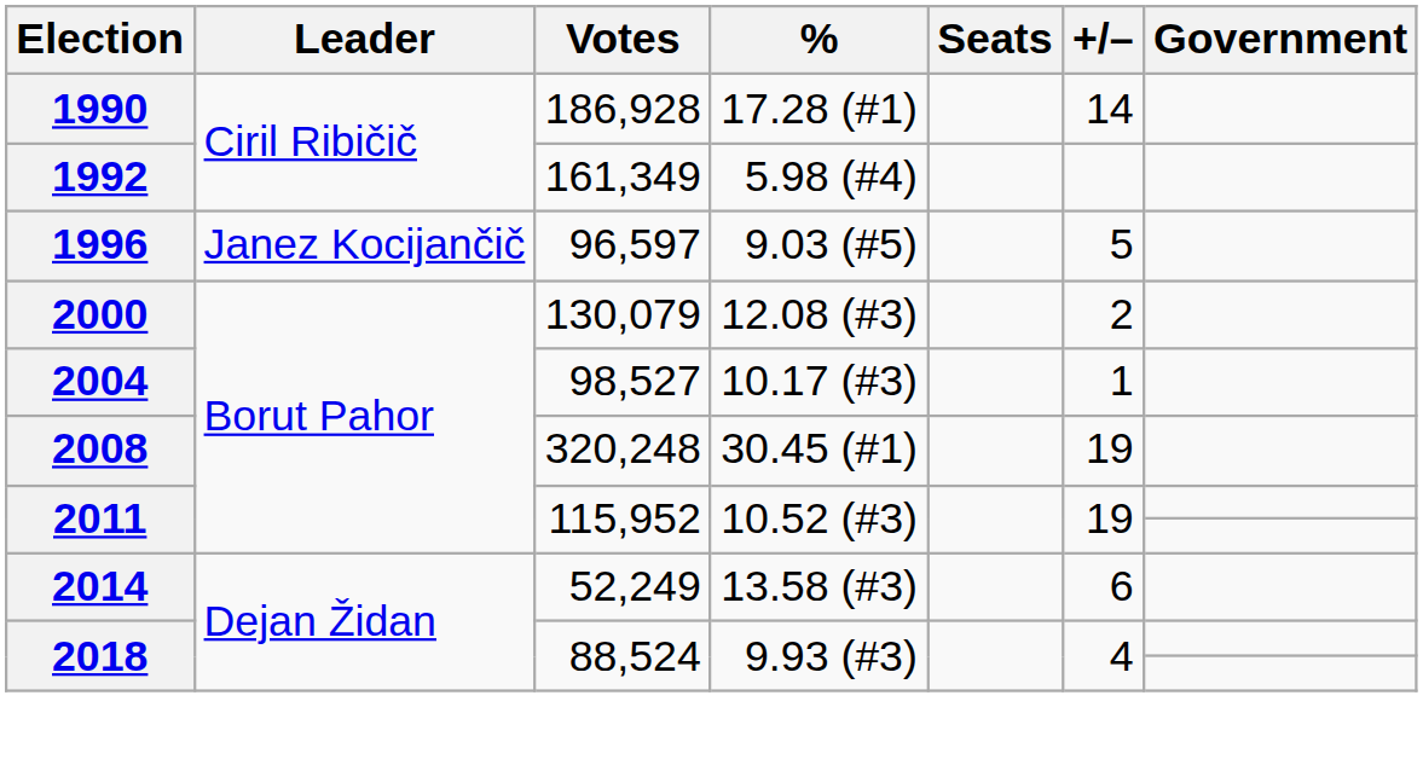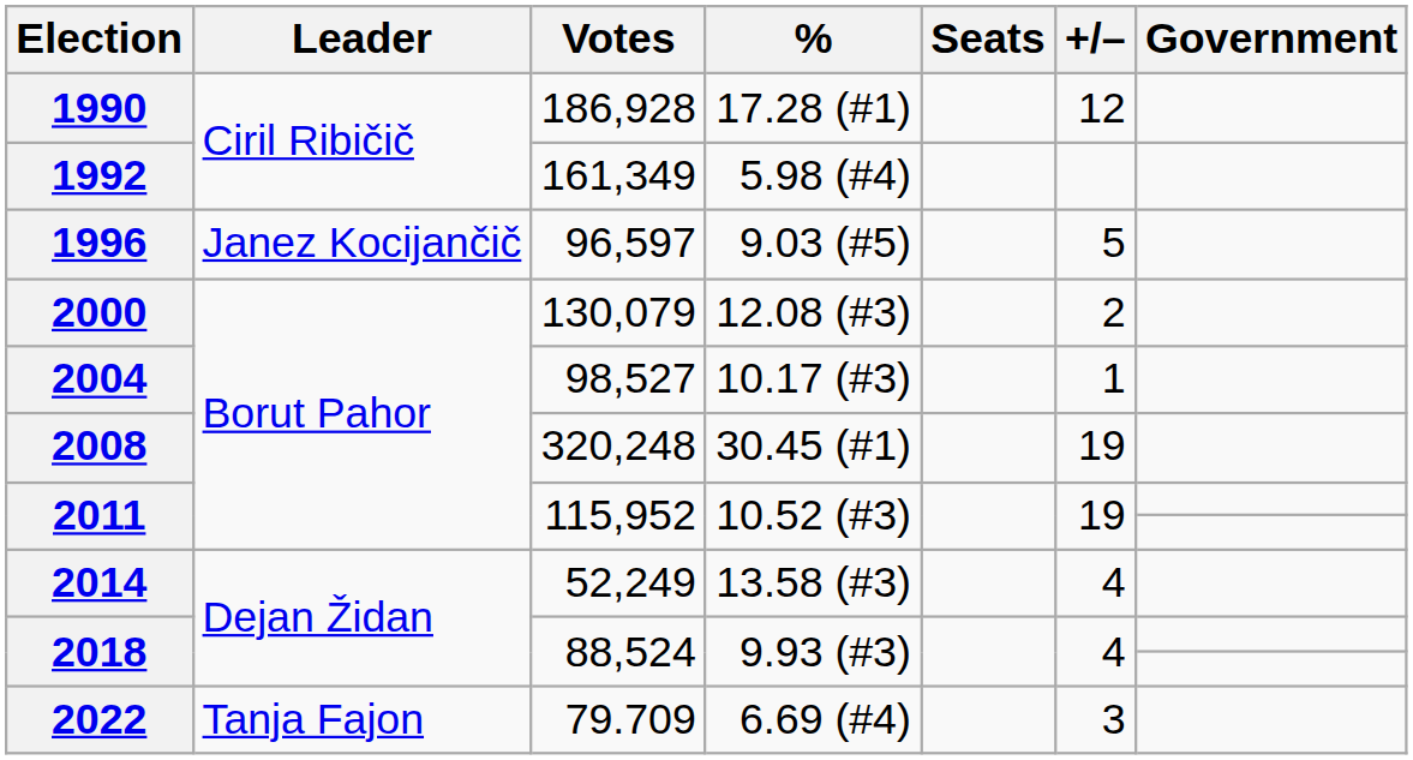 <table class=wikitable style="text-align: right;">
 <tr>
 <th>Election</th>
 <th>Leader</th>
 <th>Votes</th>
 <th>%</th>
 <th>Seats</th>
 <th>+/–</th>
 <th>Government</th>
 </tr>
 <tr>
 <th><a href='#'>1990</a></th>
 <td rowspan="2" align="left"><a href='#'>Ciril Ribičič</a></td>
 <td>186,928</td>
 <td>17.28 (#1)</td>
 <td></td>
-<td> 14</td>
+<td> 12</td>
 <td></td>
 </tr>
 <tr>
 <th><a href='#'>1992</a></th>
 <td>161,349</td>
 <td>5.98 (#4)</td>
 <td></td>
 <td></td>
 <td></td>
 </tr>
 <tr>
 <th><a href='#'>1996</a></th>
 <td align="left"><a href='#'>Janez Kocijančič</a></td>
 <td>96,597</td>
 <td>9.03 (#5)</td>
 <td></td>
 <td> 5</td>
 <td></td>
 </tr>
 <tr>
 <th><a href='#'>2000</a></th>
 <td rowspan="5"  align="left"><a href='#'>Borut Pahor</a></td>
 <td>130,079</td>
 <td>12.08 (#3)</td>
 <td></td>
 <td> 2</td>
 <td></td>
 </tr>
 <tr>
 <th><a href='#'>2004</a></th>
 <td>98,527</td>
 <td>10.17 (#3)</td>
 <td></td>
 <td> 1</td>
 <td></td>
 </tr>
 <tr>
 <th><a href='#'>2008</a></th>
 <td>320,248</td>
 <td>30.45 (#1)</td>
 <td></td>
 <td> 19</td>
 <td></td>
 </tr>
 <tr>
 <th rowspan=2><a href='#'>2011</a></th>
 <td rowspan=2>115,952</td>
 <td rowspan=2>10.52 (#3)</td>
 <td rowspan=2></td>
 <td rowspan=2> 19</td>
 <td></td>
 </tr>
 <tr>
 <td></td>
 </tr>
 <tr>
 <th><a href='#'>2014</a></th>
 <td rowspan="3" align="left"><a href='#'>Dejan Židan</a></td>
 <td>52,249</td>
 <td>13.58 (#3)</td>
 <td></td>
-<td> 6</td>
+<td> 4</td>
 <td></td>
 </tr>
 <tr>
 <th rowspan=2><a href='#'>2018</a></th>
 <td rowspan=2>88,524</td>
 <td rowspan=2>9.93 (#3)</td>
 <td rowspan=2></td>
 <td rowspan=2> 4</td>
 <td></td>
 </tr>
 <tr>
 <td></td>
 </tr>
+<tr>
+<th><a href='#'>2022</a></th>
+<td align="left"><a href='#'>Tanja Fajon</a></td>
+<td>79.709</td>
+<td>6.69 (#4)</td>
+<td></td>
+<td> 3</td>
+<td></td>
+</tr>
 </table>
